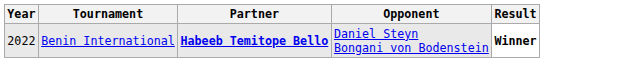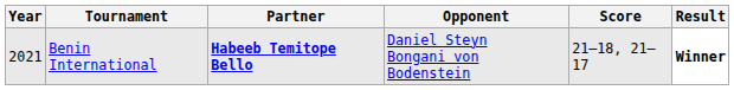 <table class="sortable wikitable" style="font-size: 90%;">
 <tr>
 <th>Year</th>
 <th>Tournament</th>
 <th>Partner</th>
 <th>Opponent</th>
+<th>Score</th>
 <th>Result</th>
 </tr>
 <tr style="background:#E9E9E9">
-<td align="center">2022</td>
+<td align="center">2021</td>
 <td align="left"><a href='#'>Benin International</a></td>
 <td align="left"><strong> <a href='#'>Habeeb Temitope Bello</a></strong></td>
 <td align="left"> <a href='#'>Daniel Steyn</a><br> <a href='#'>Bongani von Bodenstein</a></td>
+<td align="left">21–18, 21–17</td>
 <td style="text-align:left; background:white"> <strong>Winner</strong></td>
 </tr>
 </table>
